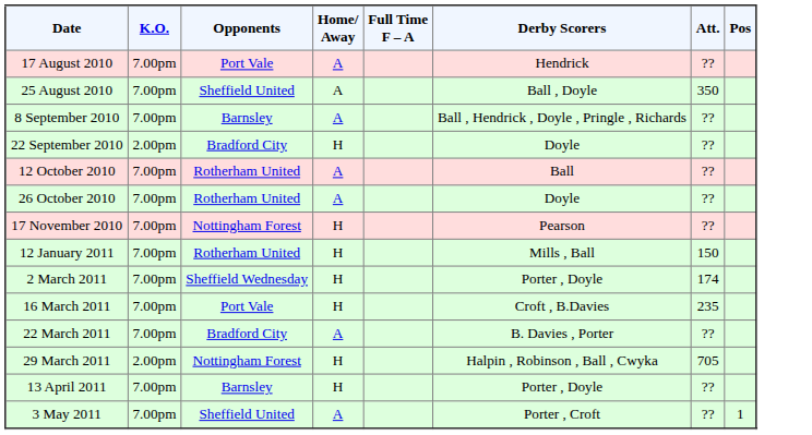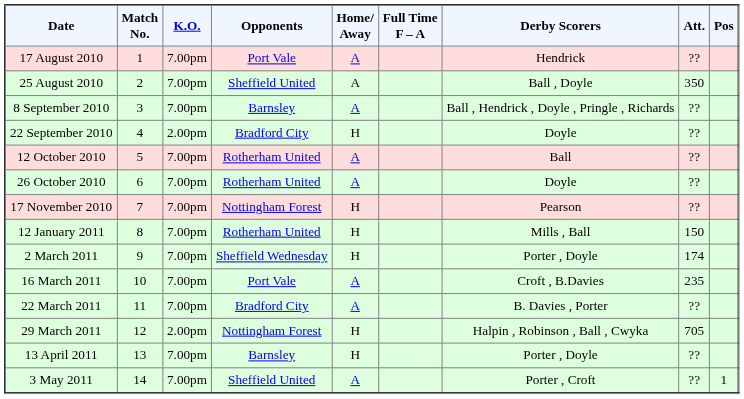 <table border="2" cellpadding="4" style="border-collapse:collapse; text-align:center; font-size:smaller;">
 <tr style="background:#f0f6ff;">
 <th><strong>Date</strong></th>
+<th><strong>Match<br>No.</strong></th>
 <th><strong><a href='#'>K.O.</a></strong></th>
 <th><strong>Opponents</strong></th>
 <th><strong>Home/<br>Away</strong></th>
 <th><strong>Full Time<br>F – A</strong></th>
 <th><strong>Derby Scorers</strong></th>
 <th><strong>Att.</strong></th>
 <th><strong>Pos</strong></th>
 </tr>
 <tr bgcolor="ffdddd">
 <td>17 August 2010</td>
+<td>1</td>
 <td>7.00pm</td>
 <td><a href='#'>Port Vale</a></td>
 <td><a href='#'>A</a></td>
 <td></td>
 <td>Hendrick </td>
 <td>??</td>
 <td></td>
 </tr>
 <tr bgcolor="ddffdd">
 <td>25 August 2010</td>
+<td>2</td>
 <td>7.00pm</td>
 <td><a href='#'>Sheffield United</a></td>
 <td>A</td>
 <td></td>
 <td>Ball , Doyle </td>
 <td>350</td>
 <td></td>
 </tr>
 <tr bgcolor="ddffdd">
 <td>8 September 2010</td>
+<td>3</td>
 <td>7.00pm</td>
 <td><a href='#'>Barnsley</a></td>
 <td><a href='#'>A</a></td>
 <td></td>
 <td>Ball , Hendrick , Doyle , Pringle , Richards </td>
 <td>??</td>
 <td></td>
 </tr>
 <tr bgcolor="ddffdd">
 <td>22 September 2010</td>
+<td>4</td>
 <td>2.00pm</td>
 <td><a href='#'>Bradford City</a></td>
 <td>H</td>
 <td></td>
 <td>Doyle </td>
 <td>??</td>
 <td></td>
 </tr>
 <tr bgcolor="ffdddd">
 <td>12 October 2010</td>
+<td>5</td>
 <td>7.00pm</td>
 <td><a href='#'>Rotherham United</a></td>
 <td><a href='#'>A</a></td>
 <td></td>
 <td>Ball </td>
 <td>??</td>
 <td></td>
 </tr>
 <tr bgcolor="ddffdd">
 <td>26 October 2010</td>
+<td>6</td>
 <td>7.00pm</td>
 <td><a href='#'>Rotherham United</a></td>
 <td><a href='#'>A</a></td>
 <td></td>
 <td>Doyle </td>
 <td>??</td>
 <td></td>
 </tr>
 <tr bgcolor="ffdddd">
 <td>17 November 2010</td>
+<td>7</td>
 <td>7.00pm</td>
 <td><a href='#'>Nottingham Forest</a></td>
 <td>H</td>
 <td></td>
 <td>Pearson </td>
 <td>??</td>
 <td></td>
 </tr>
 <tr bgcolor="ddffdd">
 <td>12 January 2011</td>
+<td>8</td>
 <td>7.00pm</td>
 <td><a href='#'>Rotherham United</a></td>
 <td>H</td>
 <td></td>
 <td>Mills , Ball </td>
 <td>150</td>
 <td></td>
 </tr>
 <tr bgcolor="ddffdd">
 <td>2 March 2011</td>
+<td>9</td>
 <td>7.00pm</td>
 <td><a href='#'>Sheffield Wednesday</a></td>
 <td>H</td>
 <td></td>
 <td>Porter , Doyle </td>
 <td>174</td>
 <td></td>
 </tr>
 <tr bgcolor="ddffdd">
 <td>16 March 2011</td>
+<td>10</td>
 <td>7.00pm</td>
 <td><a href='#'>Port Vale</a></td>
-<td>H</td>
+<td><a href='#'>A</a></td>
 <td></td>
 <td>Croft , B.Davies </td>
 <td>235</td>
 <td></td>
 </tr>
 <tr bgcolor="ddffdd">
 <td>22 March 2011</td>
+<td>11</td>
 <td>7.00pm</td>
 <td><a href='#'>Bradford City</a></td>
 <td><a href='#'>A</a></td>
 <td></td>
 <td>B. Davies , Porter </td>
 <td>??</td>
 <td></td>
 </tr>
 <tr bgcolor="ddffdd">
 <td>29 March 2011</td>
+<td>12</td>
 <td>2.00pm</td>
 <td><a href='#'>Nottingham Forest</a></td>
 <td>H</td>
 <td></td>
 <td>Halpin , Robinson , Ball , Cwyka </td>
 <td>705</td>
 <td></td>
 </tr>
 <tr bgcolor="ddffdd">
 <td>13 April 2011</td>
+<td>13</td>
 <td>7.00pm</td>
 <td><a href='#'>Barnsley</a></td>
 <td>H</td>
 <td></td>
 <td>Porter , Doyle </td>
 <td>??</td>
 <td></td>
 </tr>
 <tr bgcolor="ddffdd">
 <td>3 May 2011</td>
+<td>14</td>
 <td>7.00pm</td>
 <td><a href='#'>Sheffield United</a></td>
 <td><a href='#'>A</a></td>
 <td></td>
 <td>Porter , Croft </td>
 <td>??</td>
 <td>1</td>
 </tr>
 </table>
